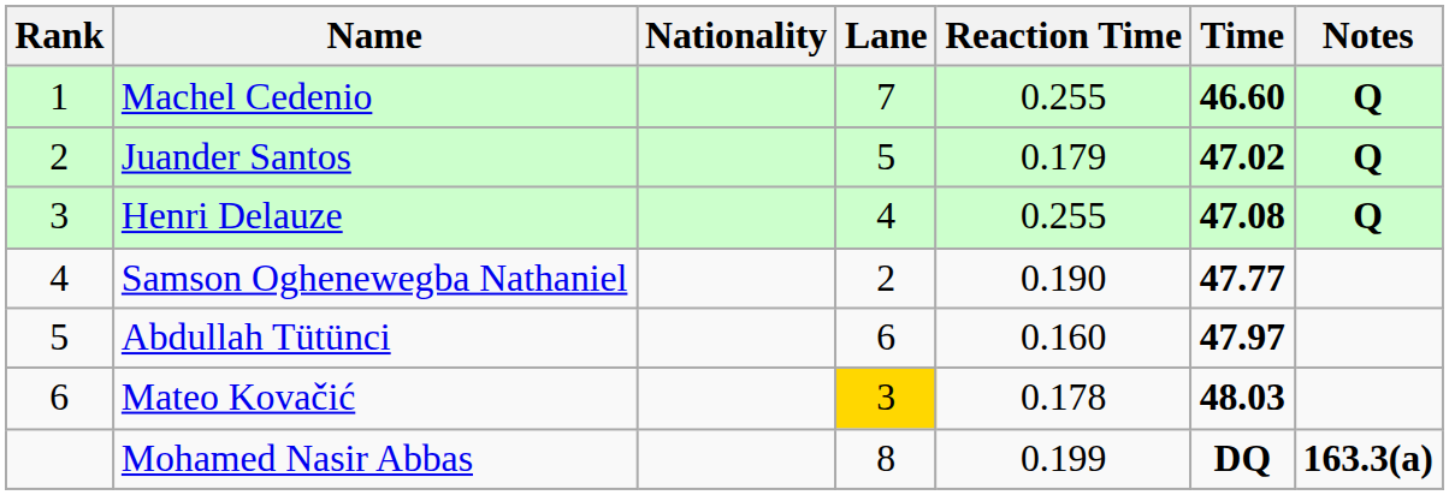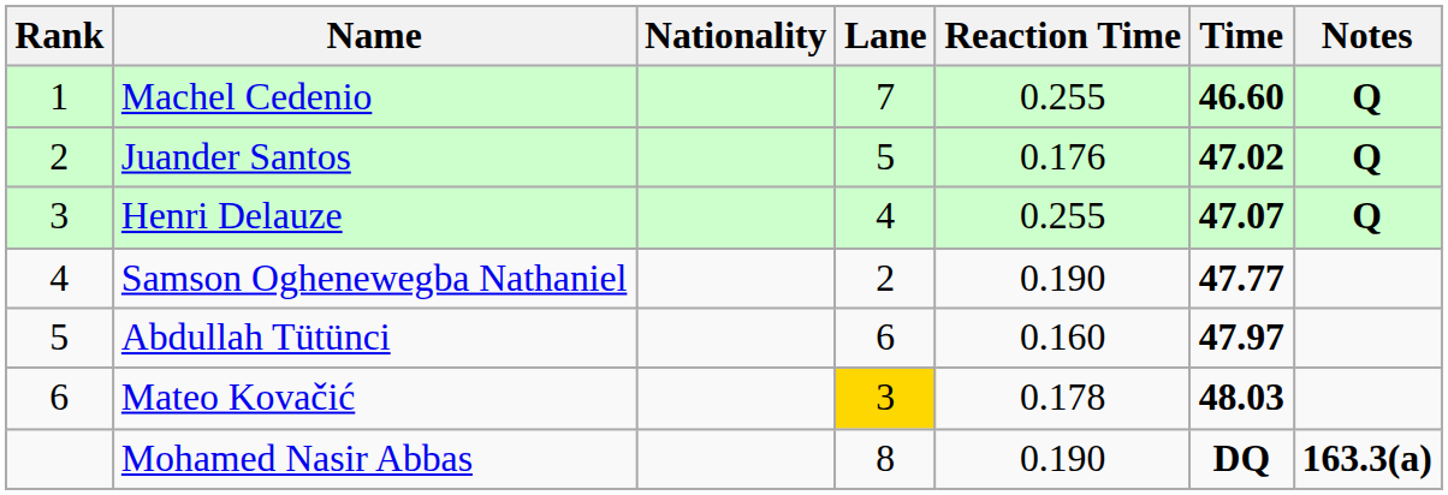 <table class="wikitable sortable" style="text-align:center">
 <tr>
 <th>Rank</th>
 <th>Name</th>
 <th>Nationality</th>
 <th>Lane</th>
 <th>Reaction Time</th>
 <th>Time</th>
 <th>Notes</th>
 </tr>
 <tr bgcolor=ccffcc>
 <td>1</td>
 <td align=left><a href='#'>Machel Cedenio</a></td>
 <td align=left></td>
 <td>7</td>
 <td>0.255</td>
 <td><strong>46.60</strong></td>
 <td><strong>Q</strong></td>
 </tr>
 <tr bgcolor=ccffcc>
 <td>2</td>
 <td align=left><a href='#'>Juander Santos</a></td>
 <td align=left></td>
 <td>5</td>
-<td>0.179</td>
+<td>0.176</td>
 <td><strong>47.02</strong></td>
 <td><strong>Q</strong></td>
 </tr>
 <tr bgcolor=ccffcc>
 <td>3</td>
 <td align=left><a href='#'>Henri Delauze</a></td>
 <td align=left></td>
 <td>4</td>
 <td>0.255</td>
-<td><strong>47.08</strong></td>
+<td><strong>47.07</strong></td>
 <td><strong>Q</strong></td>
 </tr>
 <tr>
 <td>4</td>
 <td align=left><a href='#'>Samson Oghenewegba Nathaniel</a></td>
 <td align=left></td>
 <td>2</td>
 <td>0.190</td>
 <td><strong>47.77</strong></td>
 <td></td>
 </tr>
 <tr>
 <td>5</td>
 <td align=left><a href='#'>Abdullah Tütünci</a></td>
 <td align=left></td>
 <td>6</td>
 <td>0.160</td>
 <td><strong>47.97</strong></td>
 <td></td>
 </tr>
 <tr>
 <td>6</td>
 <td align=left><a href='#'>Mateo Kovačić</a></td>
 <td align=left></td>
 <td style="background: gold;">3</td>
 <td>0.178</td>
 <td><strong>48.03</strong></td>
 <td></td>
 </tr>
 <tr>
 <td></td>
 <td align=left><a href='#'>Mohamed Nasir Abbas</a></td>
 <td align=left></td>
 <td>8</td>
-<td>0.199</td>
+<td>0.190</td>
 <td><strong>DQ</strong></td>
 <td><strong>163.3(a)</strong></td>
 </tr>
 </table>
